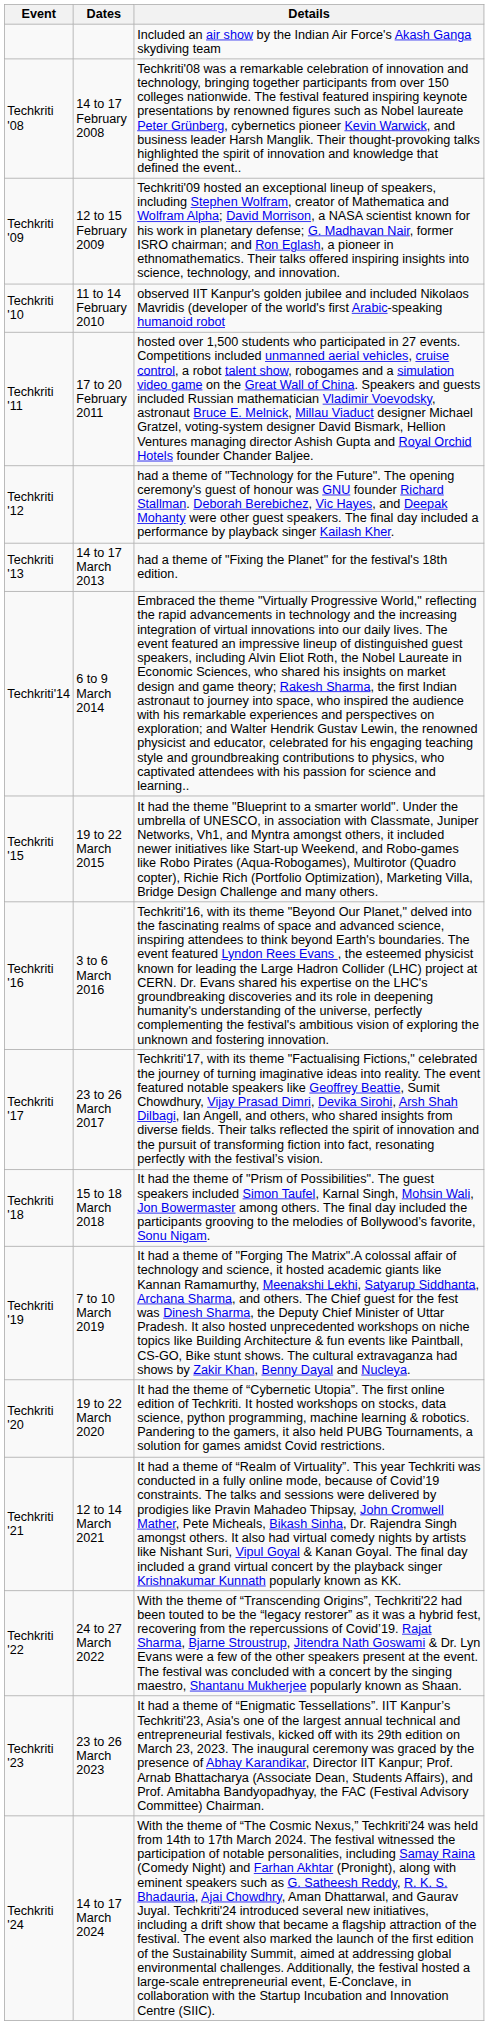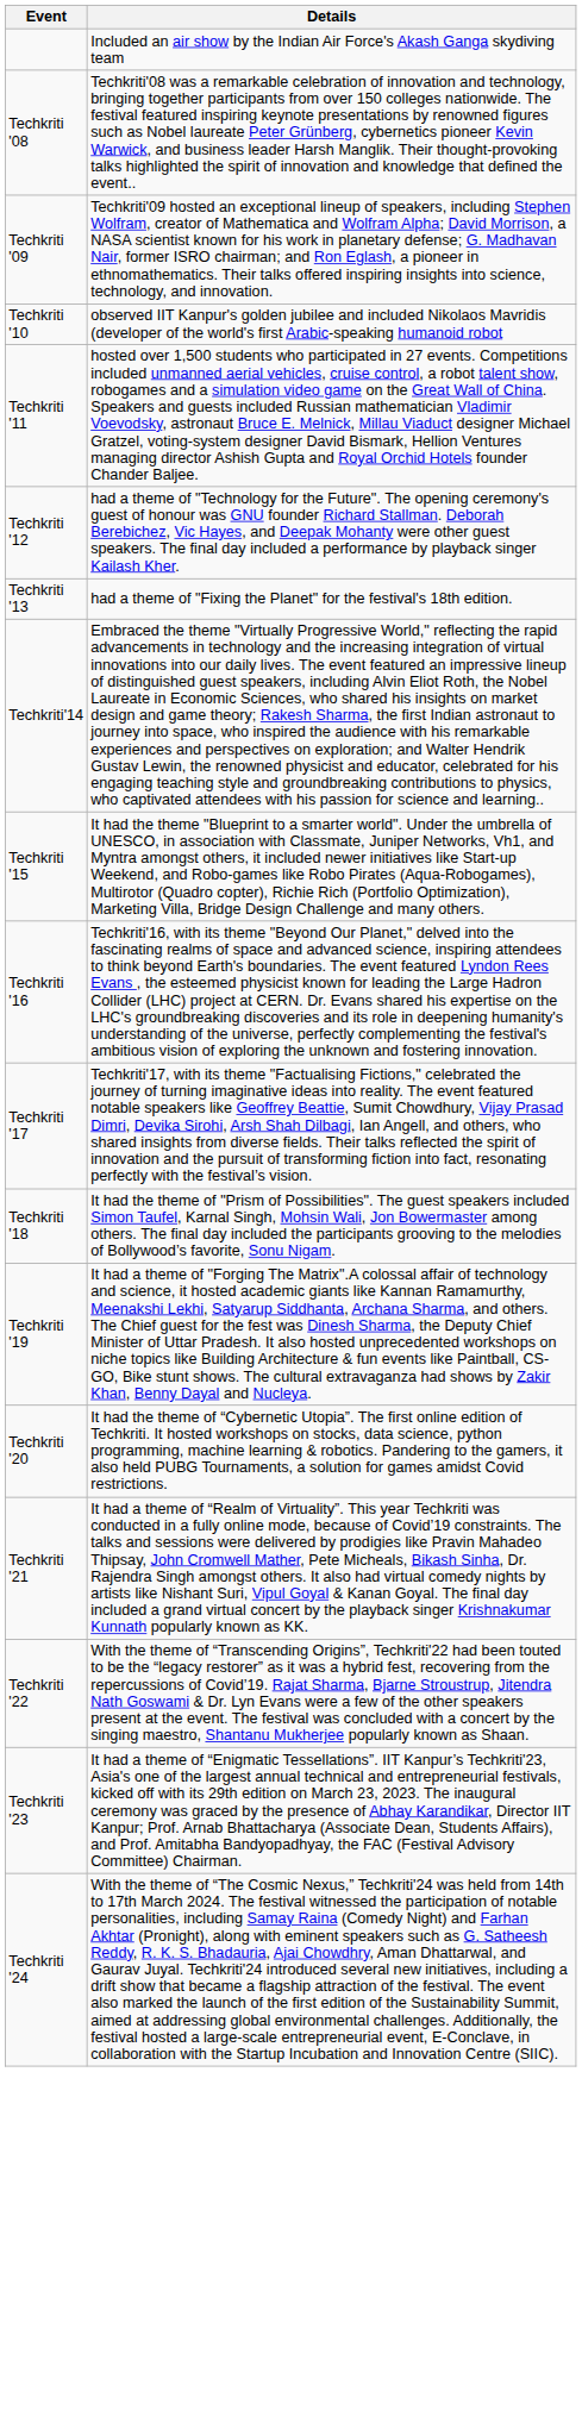 <table class="wikitable">
 <tr>
 <th>Event</th>
-<th>Dates</th>
 <th>Details</th>
 </tr>
 <tr>
-<td></td>
 <td></td>
 <td>Included an <a href='#'>air show</a> by the Indian Air Force's <a href='#'>Akash Ganga</a> skydiving team</td>
 </tr>
 <tr>
 <td>Techkriti '08</td>
-<td>14 to 17 February 2008</td>
 <td>Techkriti'08 was a remarkable celebration of innovation and technology, bringing together participants from over 150 colleges nationwide. The festival featured inspiring keynote presentations by renowned figures such as Nobel laureate <a href='#'>Peter Grünberg</a>, cybernetics pioneer <a href='#'>Kevin Warwick</a>, and business leader Harsh Manglik. Their thought-provoking talks highlighted the spirit of innovation and knowledge that defined the event..</td>
 </tr>
 <tr>
 <td>Techkriti '09</td>
-<td>12 to 15 February 2009</td>
 <td>Techkriti'09 hosted an exceptional lineup of speakers, including <a href='#'>Stephen Wolfram</a>, creator of Mathematica and <a href='#'>Wolfram Alpha</a>; <a href='#'>David Morrison</a>, a NASA scientist known for his work in planetary defense; <a href='#'>G. Madhavan Nair</a>, former ISRO chairman; and <a href='#'>Ron Eglash</a>, a pioneer in ethnomathematics. Their talks offered inspiring insights into science, technology, and innovation.</td>
 </tr>
 <tr>
 <td>Techkriti '10</td>
-<td>11 to 14 February 2010</td>
 <td>observed IIT Kanpur's golden jubilee and included Nikolaos Mavridis (developer of the world's first <a href='#'>Arabic</a>-speaking <a href='#'>humanoid robot</a></td>
 </tr>
 <tr>
 <td>Techkriti '11</td>
-<td>17 to 20 February 2011</td>
 <td>hosted over 1,500 students who participated in 27 events. Competitions included <a href='#'>unmanned aerial vehicles</a>, <a href='#'>cruise control</a>, a robot <a href='#'>talent show</a>, robogames and a <a href='#'>simulation video game</a> on the <a href='#'>Great Wall of China</a>. Speakers and guests included Russian mathematician <a href='#'>Vladimir Voevodsky</a>, astronaut <a href='#'>Bruce E. Melnick</a>, <a href='#'>Millau Viaduct</a> designer Michael Gratzel, voting-system designer David Bismark, Hellion Ventures managing director Ashish Gupta and <a href='#'>Royal Orchid Hotels</a> founder Chander Baljee.</td>
 </tr>
 <tr>
 <td>Techkriti '12</td>
-<td></td>
 <td>had a theme of "Technology for the Future". The opening ceremony's guest of honour was <a href='#'>GNU</a> founder <a href='#'>Richard Stallman</a>. <a href='#'>Deborah Berebichez</a>, <a href='#'>Vic Hayes</a>, and <a href='#'>Deepak Mohanty</a> were other guest speakers. The final day included a performance by playback singer <a href='#'>Kailash Kher</a>.</td>
 </tr>
 <tr>
 <td>Techkriti '13</td>
-<td>14 to 17 March 2013</td>
 <td>had a theme of "Fixing the Planet" for the festival's 18th edition.</td>
 </tr>
 <tr>
 <td>Techkriti'14</td>
-<td>6 to 9 March 2014</td>
 <td>Embraced the theme "Virtually Progressive World," reflecting the rapid advancements in technology and the increasing integration of virtual innovations into our daily lives. The event featured an impressive lineup of distinguished guest speakers, including Alvin Eliot Roth, the Nobel Laureate in Economic Sciences, who shared his insights on market design and game theory; <a href='#'>Rakesh Sharma</a>, the first Indian astronaut to journey into space, who inspired the audience with his remarkable experiences and perspectives on exploration; and Walter Hendrik Gustav Lewin, the renowned physicist and educator, celebrated for his engaging teaching style and groundbreaking contributions to physics, who captivated attendees with his passion for science and learning..</td>
 </tr>
 <tr>
 <td>Techkriti '15</td>
-<td>19 to 22 March 2015</td>
 <td>It had the theme "Blueprint to a smarter world". Under the umbrella of UNESCO, in association with Classmate, Juniper Networks, Vh1, and Myntra amongst others, it included newer initiatives like Start-up Weekend, and Robo-games like  Robo Pirates (Aqua-Robogames), Multirotor (Quadro copter), Richie Rich (Portfolio Optimization), Marketing Villa, Bridge Design Challenge and many others.</td>
 </tr>
 <tr>
 <td>Techkriti '16</td>
-<td>3 to 6 March 2016</td>
 <td>Techkriti'16, with its theme "Beyond Our Planet," delved into the fascinating realms of space and advanced science, inspiring attendees to think beyond Earth's boundaries. The event featured <a href='#'>Lyndon Rees Evans </a>, the esteemed physicist known for leading the Large Hadron Collider (LHC) project at CERN. Dr. Evans shared his expertise on the LHC's groundbreaking discoveries and its role in deepening humanity's understanding of the universe, perfectly complementing the festival's ambitious vision of exploring the unknown and fostering innovation.</td>
 </tr>
 <tr>
 <td>Techkriti '17</td>
-<td>23 to 26 March 2017</td>
 <td>Techkriti'17, with its theme "Factualising Fictions," celebrated the journey of turning imaginative ideas into reality. The event featured notable speakers like <a href='#'>Geoffrey Beattie</a>, Sumit Chowdhury, <a href='#'>Vijay Prasad Dimri</a>, <a href='#'>Devika Sirohi</a>, <a href='#'>Arsh Shah Dilbagi</a>, Ian Angell, and others, who shared insights from diverse fields. Their talks reflected the spirit of innovation and the pursuit of transforming fiction into fact, resonating perfectly with the festival’s vision.</td>
 </tr>
 <tr>
 <td>Techkriti '18</td>
-<td>15 to 18 March 2018</td>
 <td>It had the theme of "Prism of Possibilities". The guest speakers included <a href='#'>Simon Taufel</a>, Karnal Singh, <a href='#'>Mohsin Wali</a>, <a href='#'>Jon Bowermaster</a> among others. The final day included the participants grooving to the melodies of Bollywood’s favorite, <a href='#'>Sonu Nigam</a>.</td>
 </tr>
 <tr>
 <td>Techkriti '19</td>
-<td>7 to 10 March 2019</td>
 <td>It had a theme of "Forging The Matrix".A colossal affair of technology and science, it hosted academic giants like Kannan Ramamurthy, <a href='#'>Meenakshi Lekhi</a>, <a href='#'>Satyarup Siddhanta</a>, <a href='#'>Archana Sharma</a>, and others. The Chief guest for the fest was <a href='#'>Dinesh Sharma</a>, the Deputy Chief Minister of Uttar Pradesh. It also hosted unprecedented workshops on niche topics like Building Architecture & fun events like Paintball, CS-GO, Bike stunt shows. The cultural extravaganza had shows by <a href='#'>Zakir Khan</a>, <a href='#'>Benny Dayal</a> and <a href='#'>Nucleya</a>.</td>
 </tr>
 <tr>
 <td>Techkriti '20</td>
-<td>19 to 22 March 2020</td>
 <td>It had the theme of “Cybernetic Utopia”. The first online edition of Techkriti. It hosted workshops on stocks, data science, python programming, machine learning & robotics. Pandering to the gamers, it also held PUBG Tournaments, a solution for games amidst  Covid restrictions.</td>
 </tr>
 <tr>
 <td>Techkriti '21</td>
-<td>12 to 14 March 2021</td>
 <td>It had a theme of “Realm of Virtuality”. This year Techkriti was conducted in a fully online mode, because of Covid’19 constraints. The talks and sessions were delivered by prodigies like Pravin Mahadeo Thipsay, <a href='#'>John Cromwell Mather</a>, Pete Micheals, <a href='#'>Bikash Sinha</a>, Dr. Rajendra Singh amongst others. It also had virtual  comedy nights by artists like Nishant Suri, <a href='#'>Vipul Goyal</a> & Kanan Goyal. The final day included a grand virtual concert by the playback singer <a href='#'>Krishnakumar Kunnath</a> popularly known as KK.</td>
 </tr>
 <tr>
 <td>Techkriti '22</td>
-<td>24 to 27 March 2022</td>
 <td>With the theme of “Transcending Origins”, Techkriti'22 had been touted to be the “legacy restorer” as it was a hybrid fest, recovering from the repercussions of Covid’19. <a href='#'>Rajat Sharma</a>, <a href='#'>Bjarne Stroustrup</a>, <a href='#'>Jitendra Nath Goswami</a> & Dr. Lyn Evans were a few of the other speakers present at the event. The festival was concluded with a concert by the singing maestro, <a href='#'>Shantanu Mukherjee</a> popularly known as Shaan.</td>
 </tr>
 <tr>
 <td>Techkriti '23</td>
-<td>23 to 26 March 2023</td>
 <td>It had a theme of “Enigmatic Tessellations”. IIT Kanpur’s Techkriti'23, Asia's one of the largest annual technical and entrepreneurial festivals, kicked off with its 29th edition on March 23, 2023. The inaugural ceremony was graced by the presence of <a href='#'>Abhay Karandikar</a>, Director IIT Kanpur; Prof. Arnab Bhattacharya (Associate Dean, Students Affairs), and Prof. Amitabha Bandyopadhyay, the FAC (Festival Advisory Committee) Chairman.</td>
 </tr>
 <tr>
 <td>Techkriti '24</td>
-<td>14 to 17 March 2024</td>
 <td>With the theme of “The Cosmic Nexus,” Techkriti'24 was held from 14th to 17th March 2024. The festival witnessed the participation of notable personalities, including <a href='#'>Samay Raina</a> (Comedy Night) and <a href='#'>Farhan Akhtar</a> (Pronight), along with eminent speakers such as <a href='#'>G. Satheesh Reddy</a>, <a href='#'>R. K. S. Bhadauria</a>, <a href='#'>Ajai Chowdhry</a>, Aman Dhattarwal, and Gaurav Juyal. Techkriti'24 introduced several new initiatives, including a drift show that became a flagship attraction of the festival. The event also marked the launch of the first edition of the Sustainability Summit, aimed at addressing global environmental challenges. Additionally, the festival hosted a large-scale entrepreneurial event, E-Conclave, in collaboration with the Startup Incubation and Innovation Centre (SIIC).</td>
 </tr>
 </table>
